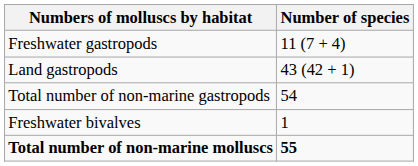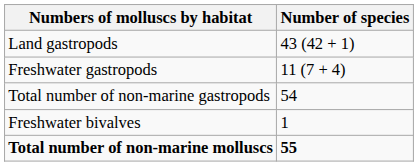 <table class="wikitable">
 <tr>
 <th>Numbers of molluscs by habitat</th>
 <th>Number of species</th>
 </tr>
 <tr>
+<td>Land gastropods</td>
+<td>43 (42 + 1)</td>
+</tr>
+<tr>
 <td>Freshwater gastropods</td>
 <td>11 (7 + 4)</td>
-</tr>
-<tr>
-<td>Land gastropods</td>
-<td>43 (42 + 1)</td>
 </tr>
 <tr>
 <td>Total number of non-marine gastropods</td>
 <td>54</td>
 </tr>
 <tr>
 <td>Freshwater bivalves</td>
 <td>1</td>
 </tr>
 <tr>
 <td><strong>Total number of non-marine molluscs</strong></td>
 <td><strong>55</strong></td>
 </tr>
 </table>
